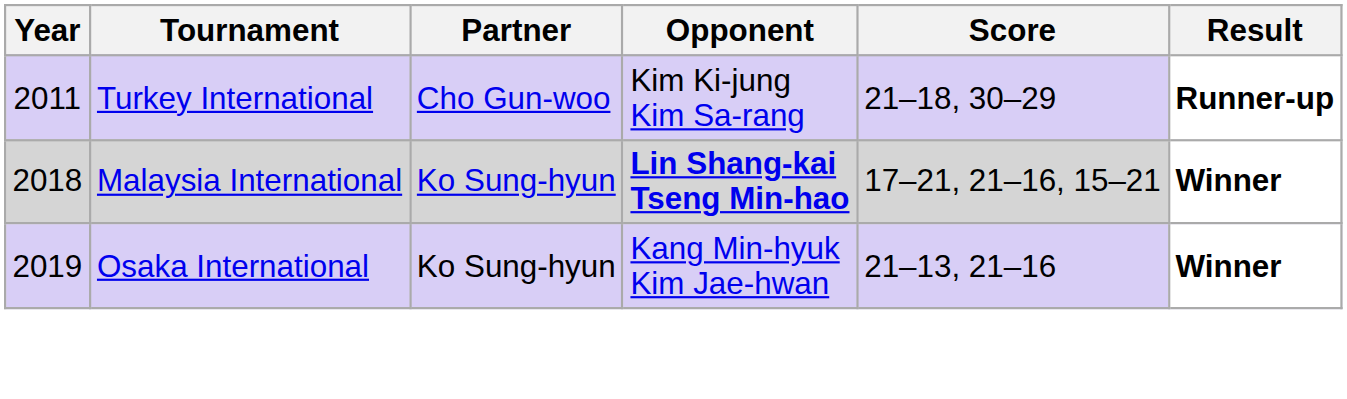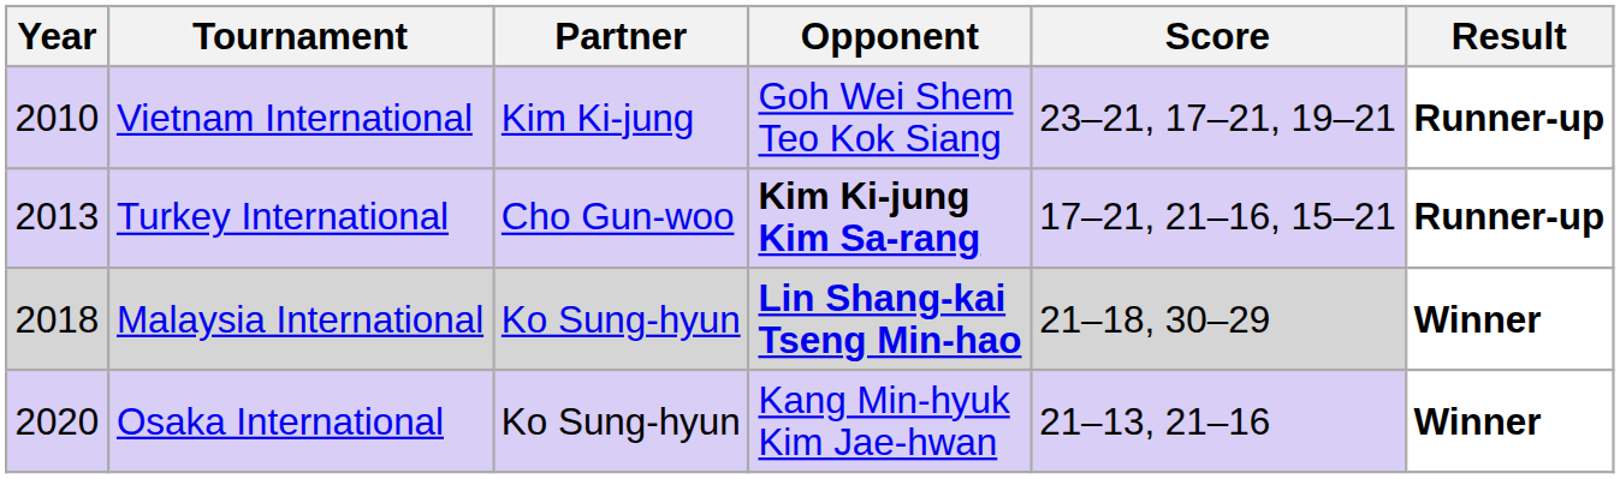 <table class="sortable wikitable" style="font-size: 90%;">
 <tr>
 <th>Year</th>
 <th>Tournament</th>
 <th>Partner</th>
 <th>Opponent</th>
 <th>Score</th>
 <th>Result</th>
 </tr>
 <tr style="background:#D8CEF6">
-<td align="center">2011</td>
+<td align="center">2010</td>
+<td align="left"><a href='#'>Vietnam International</a></td>
+<td align="left"> <a href='#'>Kim Ki-jung</a></td>
+<td align="left"> <a href='#'>Goh Wei Shem</a> <br>  <a href='#'>Teo Kok Siang</a></td>
+<td align="left">23–21, 17–21, 19–21</td>
+<td style="text-align:left; background:white"> <strong>Runner-up</strong></td>
+</tr>
+<tr style="background:#D8CEF6">
+<td align="center">2013</td>
 <td align="left"><a href='#'>Turkey International</a></td>
 <td align="left"> <a href='#'>Cho Gun-woo</a></td>
-<td align="left"> Kim Ki-jung <br>  <a href='#'>Kim Sa-rang</a></td>
-<td align="left">21–18, 30–29</td>
+<td align="left"><strong> Kim Ki-jung <br>  <a href='#'>Kim Sa-rang</a></strong></td>
+<td align="left">17–21, 21–16, 15–21</td>
 <td style="text-align:left; background:white"> <strong>Runner-up</strong></td>
 </tr>
 <tr style="background:#D5D5D5">
 <td align="center">2018</td>
 <td align="left"><a href='#'>Malaysia International</a></td>
 <td align="left"> <a href='#'>Ko Sung-hyun</a></td>
 <td align="left"><strong> <a href='#'>Lin Shang-kai</a> <br>  <a href='#'>Tseng Min-hao</a></strong></td>
-<td align="left">17–21, 21–16, 15–21</td>
+<td align="left">21–18, 30–29</td>
 <td style="text-align:left; background:white"> <strong>Winner</strong></td>
 </tr>
 <tr style="background:#D8CEF6">
-<td align="center">2019</td>
+<td align="center">2020</td>
 <td align="left"><a href='#'>Osaka International</a></td>
 <td align="left"> Ko Sung-hyun</td>
 <td align="left"> <a href='#'>Kang Min-hyuk</a> <br>  <a href='#'>Kim Jae-hwan</a></td>
 <td align="left">21–13, 21–16</td>
 <td style="text-align:left; background:white"> <strong>Winner</strong></td>
 </tr>
 </table>
